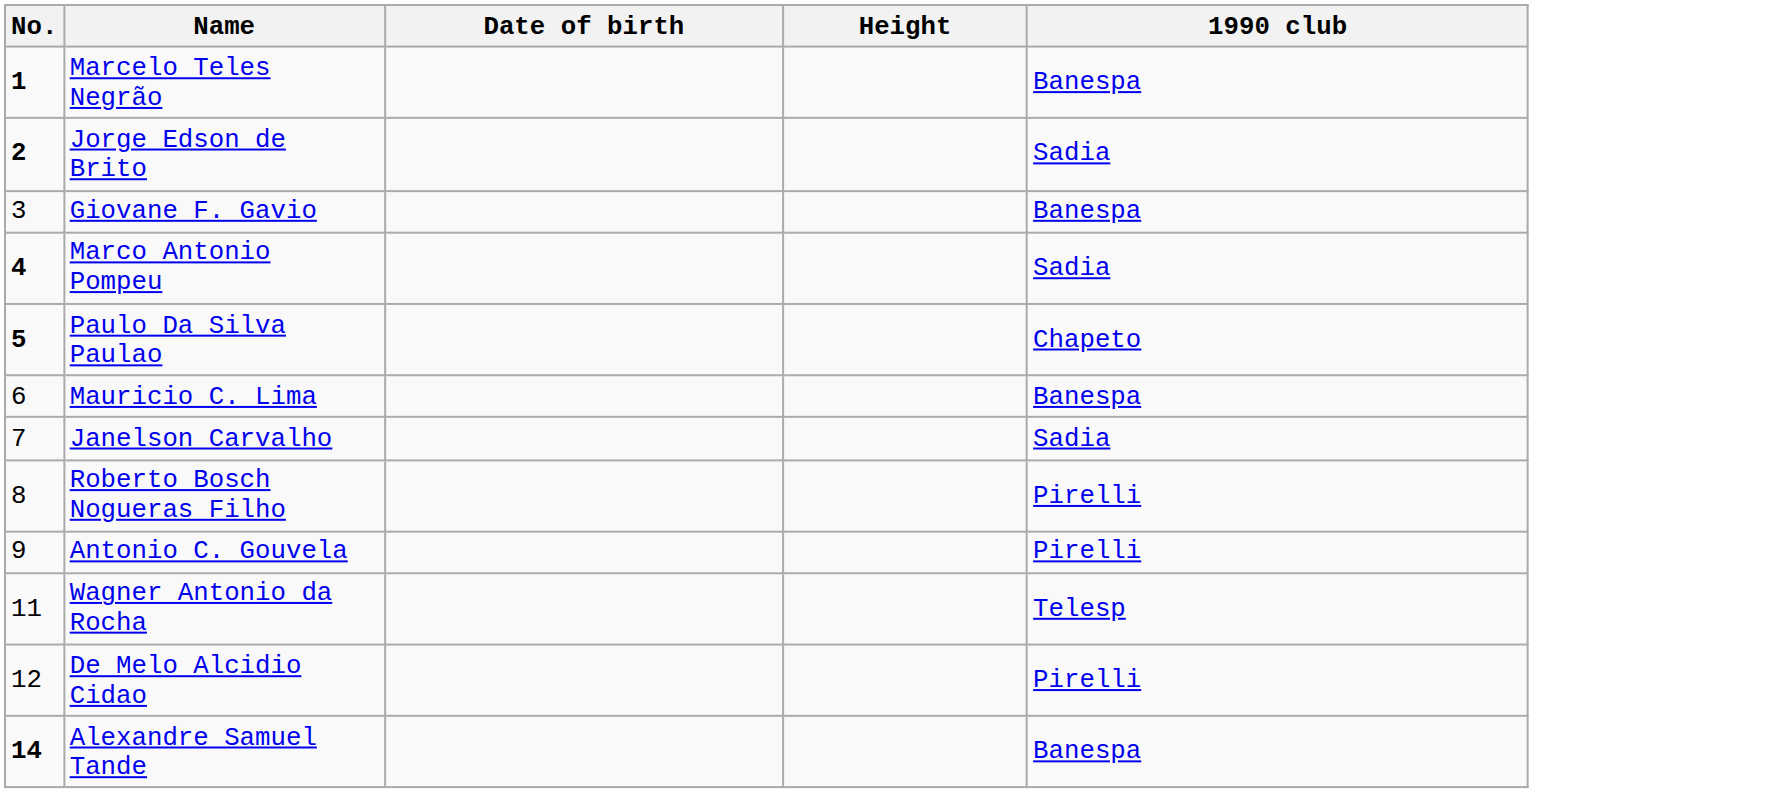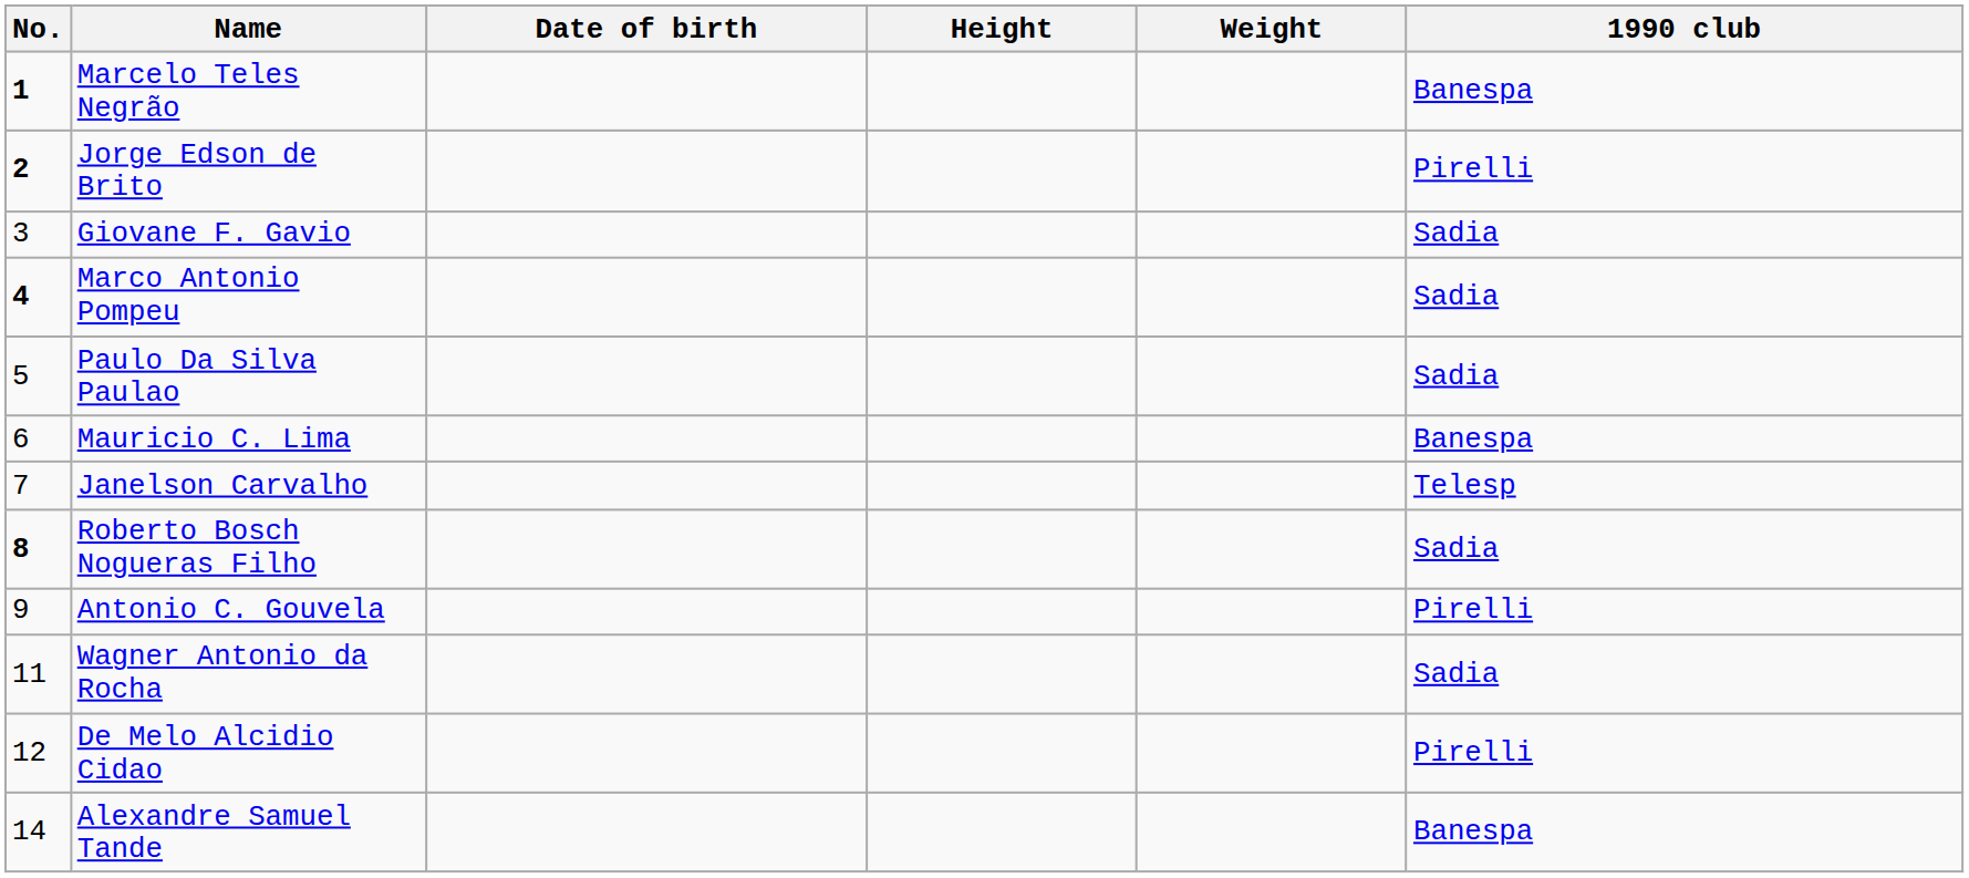 <table class=wikitable sortable style=font-size:100%; text-align:center;>
 <tr>
 <th>No.</th>
 <th style=width:12em>Name</th>
 <th style=width:15em>Date of birth</th>
 <th style=width:9em>Height</th>
+<th style=width:9em>Weight</th>
 <th style=width:19em>1990 club</th>
 </tr>
 <tr>
 <td><strong>1</strong></td>
 <td><a href='#'>Marcelo Teles Negrão</a></td>
+<td></td>
 <td></td>
 <td></td>
 <td><a href='#'>Banespa</a></td>
 </tr>
 <tr>
 <td><strong>2</strong></td>
 <td><a href='#'>Jorge Edson de Brito</a></td>
 <td></td>
 <td></td>
-<td><a href='#'>Sadia</a></td>
+<td></td>
+<td><a href='#'>Pirelli</a></td>
 </tr>
 <tr>
 <td>3</td>
 <td><a href='#'>Giovane F. Gavio</a></td>
 <td></td>
 <td></td>
-<td><a href='#'>Banespa</a></td>
+<td></td>
+<td><a href='#'>Sadia</a></td>
 </tr>
 <tr>
 <td><strong>4</strong></td>
 <td><a href='#'>Marco Antonio Pompeu</a></td>
 <td></td>
 <td></td>
+<td></td>
 <td><a href='#'>Sadia</a></td>
 </tr>
 <tr>
-<td><strong>5</strong></td>
+<td>5</td>
 <td><a href='#'>Paulo Da Silva Paulao</a></td>
 <td></td>
 <td></td>
-<td><a href='#'>Chapeto</a></td>
+<td></td>
+<td><a href='#'>Sadia</a></td>
 </tr>
 <tr>
 <td>6</td>
 <td><a href='#'>Mauricio C. Lima</a></td>
+<td></td>
 <td></td>
 <td></td>
 <td><a href='#'>Banespa</a></td>
 </tr>
 <tr>
 <td>7</td>
 <td><a href='#'>Janelson Carvalho</a></td>
 <td></td>
 <td></td>
-<td><a href='#'>Sadia</a></td>
+<td></td>
+<td><a href='#'>Telesp</a></td>
 </tr>
 <tr>
-<td>8</td>
+<td><strong>8</strong></td>
 <td><a href='#'>Roberto Bosch Nogueras Filho</a></td>
 <td></td>
 <td></td>
-<td><a href='#'>Pirelli</a></td>
+<td></td>
+<td><a href='#'>Sadia</a></td>
 </tr>
 <tr>
 <td>9</td>
 <td><a href='#'>Antonio C. Gouvela</a></td>
+<td></td>
 <td></td>
 <td></td>
 <td><a href='#'>Pirelli</a></td>
 </tr>
 <tr>
 <td>11</td>
 <td><a href='#'>Wagner Antonio da Rocha</a></td>
 <td></td>
 <td></td>
-<td><a href='#'>Telesp</a></td>
+<td></td>
+<td><a href='#'>Sadia</a></td>
 </tr>
 <tr>
 <td>12</td>
 <td><a href='#'>De Melo Alcidio  Cidao</a></td>
 <td></td>
 <td></td>
+<td></td>
 <td><a href='#'>Pirelli</a></td>
 </tr>
 <tr>
-<td><strong>14</strong></td>
+<td>14</td>
 <td><a href='#'>Alexandre Samuel  Tande</a></td>
+<td></td>
 <td></td>
 <td></td>
 <td><a href='#'>Banespa</a></td>
 </tr>
 </table>
